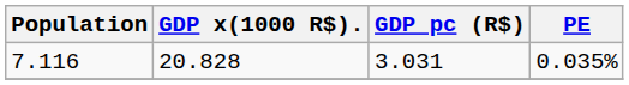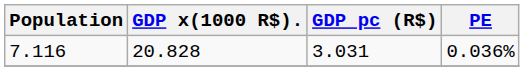 <table class="wikitable" border="1">
 <tr>
 <th>Population </th>
 <th><a href='#'>GDP</a> x(1000 R$).</th>
 <th><a href='#'>GDP pc</a> (R$)</th>
 <th><a href='#'>PE</a></th>
 </tr>
 <tr>
 <td>7.116</td>
 <td>20.828</td>
 <td>3.031</td>
-<td>0.035%</td>
+<td>0.036%</td>
 </tr>
 <tr>
 </tr>
 </table>
